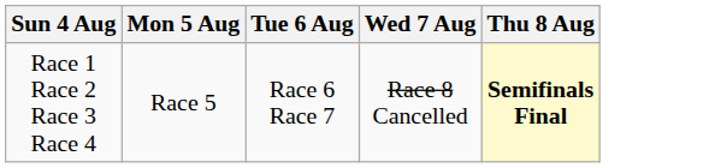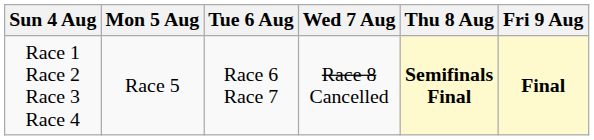 <table class="wikitable" style="text-align: center;">
 <tr>
 <th>Sun 4 Aug</th>
 <th>Mon 5 Aug</th>
 <th>Tue 6 Aug</th>
 <th>Wed 7 Aug</th>
 <th>Thu 8 Aug</th>
+<th>Fri 9 Aug</th>
 </tr>
 <tr>
 <td>Race 1<br>Race 2<br>Race 3<br>Race 4</td>
 <td>Race 5</td>
 <td>Race 6<br>Race 7</td>
 <td><s>Race 8</s><br>Cancelled</td>
 <td style="background:lemonchiffon"><strong>Semifinals</strong><br><strong>Final</strong></td>
+<td style="background:lemonchiffon"><strong>Final</strong></td>
 </tr>
 </table>
